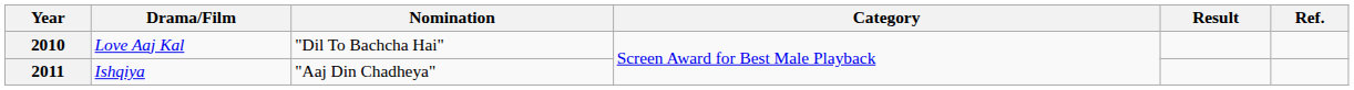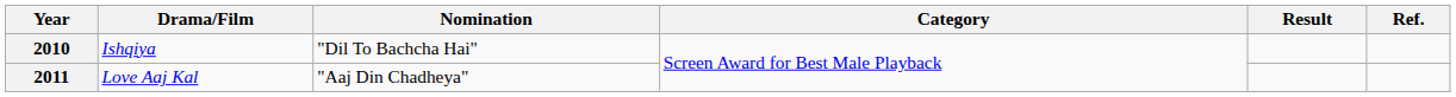 <table class="wikitable plainrowheaders" width="100%" "textcolor:#000;">
 <tr>
 <th>Year</th>
 <th>Drama/Film</th>
 <th>Nomination</th>
 <th>Category</th>
 <th>Result</th>
 <th>Ref.</th>
 </tr>
 <tr>
 <th>2010</th>
-<td><em><a href='#'>Love Aaj Kal</a></em></td>
+<td><em><a href='#'>Ishqiya</a></em></td>
 <td>"Dil To Bachcha Hai"</td>
 <td rowspan="2"><a href='#'>Screen Award for Best Male Playback</a></td>
 <td></td>
 <td></td>
 </tr>
 <tr>
 <th>2011</th>
-<td><em><a href='#'>Ishqiya</a></em></td>
+<td><em><a href='#'>Love Aaj Kal</a></em></td>
 <td>"Aaj Din Chadheya"</td>
 <td></td>
 <td></td>
 </tr>
 </table>
